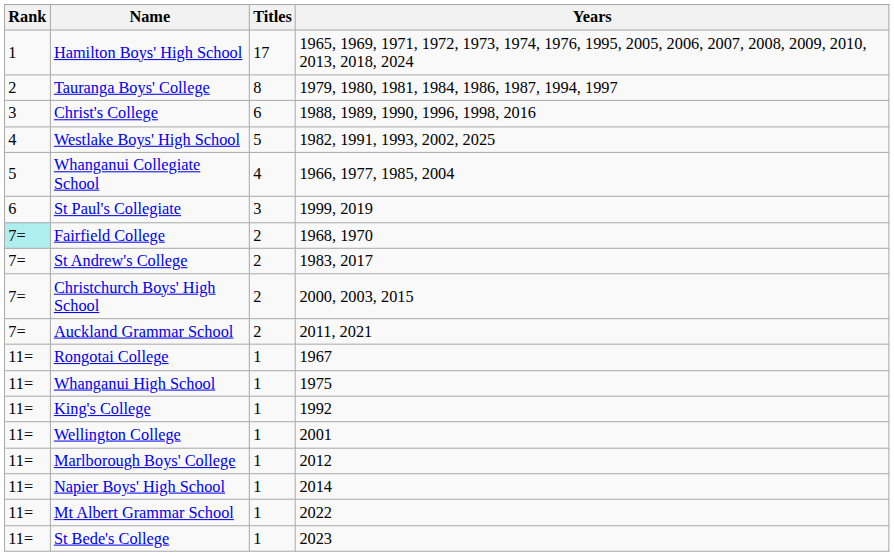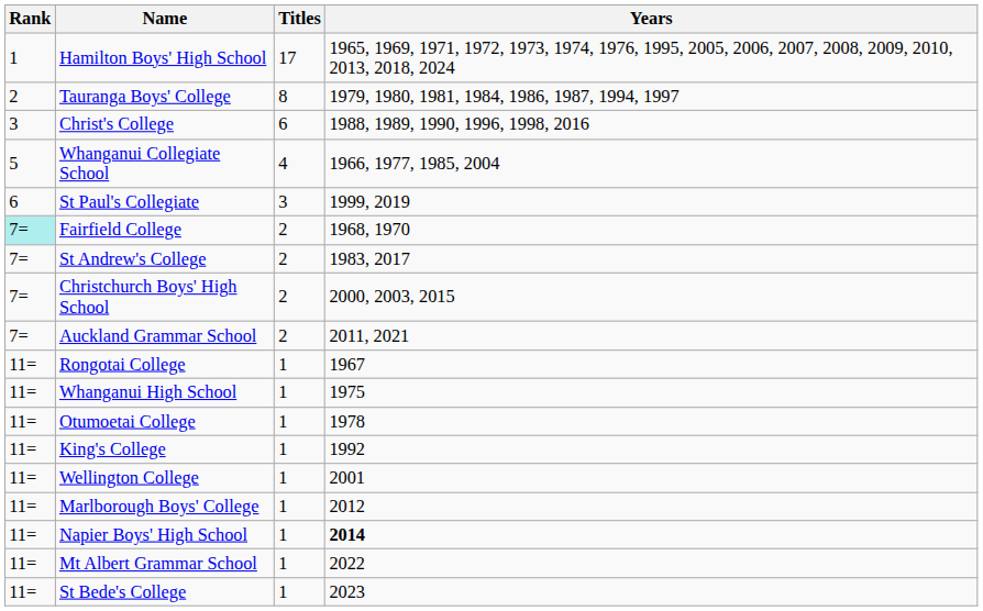 <table class="wikitable">
 <tr>
 <th>Rank</th>
 <th>Name</th>
 <th>Titles</th>
 <th>Years</th>
 </tr>
 <tr>
 <td>1</td>
 <td><a href='#'>Hamilton Boys' High School</a></td>
 <td>17</td>
 <td>1965, 1969, 1971, 1972, 1973, 1974, 1976, 1995, 2005, 2006, 2007, 2008, 2009, 2010, 2013, 2018, 2024</td>
 </tr>
 <tr>
 <td>2</td>
 <td><a href='#'>Tauranga Boys' College</a></td>
 <td>8</td>
 <td>1979, 1980, 1981, 1984, 1986, 1987, 1994, 1997</td>
 </tr>
 <tr>
 <td>3</td>
 <td><a href='#'>Christ's College</a></td>
 <td>6</td>
 <td>1988, 1989, 1990, 1996, 1998, 2016</td>
-</tr>
-<tr>
-<td>4</td>
-<td><a href='#'>Westlake Boys' High School</a></td>
-<td>5</td>
-<td>1982, 1991, 1993, 2002, 2025</td>
 </tr>
 <tr>
 <td>5</td>
 <td><a href='#'>Whanganui Collegiate School</a></td>
 <td>4</td>
 <td>1966, 1977, 1985, 2004</td>
 </tr>
 <tr>
 <td>6</td>
 <td><a href='#'>St Paul's Collegiate</a></td>
 <td>3</td>
 <td>1999, 2019</td>
 </tr>
 <tr>
 <td style="background: paleturquoise;">7=</td>
 <td><a href='#'>Fairfield College</a></td>
 <td>2</td>
 <td>1968, 1970</td>
 </tr>
 <tr>
 <td>7=</td>
 <td><a href='#'>St Andrew's College</a></td>
 <td>2</td>
 <td>1983, 2017</td>
 </tr>
 <tr>
 <td>7=</td>
 <td><a href='#'>Christchurch Boys' High School</a></td>
 <td>2</td>
 <td>2000, 2003, 2015</td>
 </tr>
 <tr>
 <td>7=</td>
 <td><a href='#'>Auckland Grammar School</a></td>
 <td>2</td>
 <td>2011, 2021</td>
 </tr>
 <tr>
 <td>11=</td>
 <td><a href='#'>Rongotai College</a></td>
 <td>1</td>
 <td>1967</td>
 </tr>
 <tr>
 <td>11=</td>
 <td><a href='#'>Whanganui High School</a></td>
 <td>1</td>
 <td>1975</td>
 </tr>
 <tr>
 <td>11=</td>
+<td><a href='#'>Otumoetai College</a></td>
+<td>1</td>
+<td>1978</td>
+</tr>
+<tr>
+<td>11=</td>
 <td><a href='#'>King's College</a></td>
 <td>1</td>
 <td>1992</td>
 </tr>
 <tr>
 <td>11=</td>
 <td><a href='#'>Wellington College</a></td>
 <td>1</td>
 <td>2001</td>
 </tr>
 <tr>
 <td>11=</td>
 <td><a href='#'>Marlborough Boys' College</a></td>
 <td>1</td>
 <td>2012</td>
 </tr>
 <tr>
 <td>11=</td>
 <td><a href='#'>Napier Boys' High School</a></td>
 <td>1</td>
-<td>2014</td>
+<td><strong>2014</strong></td>
 </tr>
 <tr>
 <td>11=</td>
 <td><a href='#'>Mt Albert Grammar School</a></td>
 <td>1</td>
 <td>2022</td>
 </tr>
 <tr>
 <td>11=</td>
 <td><a href='#'>St Bede's College</a></td>
 <td>1</td>
 <td>2023</td>
 </tr>
 </table>
